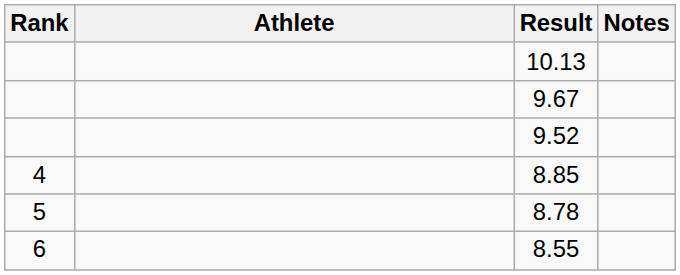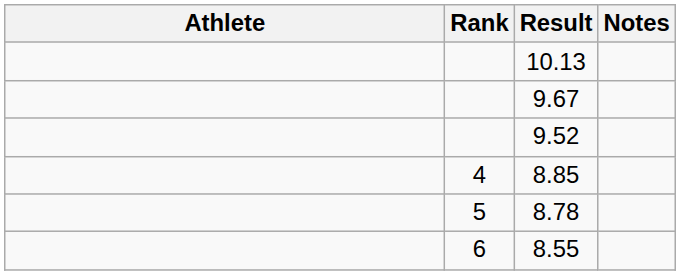 <table class="wikitable" style="text-align:center">
 <tr>
+<th Style="width:18em">Athlete</th>
 <th>Rank</th>
-<th Style="width:18em">Athlete</th>
 <th>Result</th>
 <th>Notes</th>
 </tr>
 <tr>
+<td style="text-align:left"></td>
 <td></td>
-<td style="text-align:left"></td>
 <td>10.13</td>
 <td></td>
 </tr>
 <tr>
+<td style="text-align:left"></td>
 <td></td>
-<td style="text-align:left"></td>
 <td>9.67</td>
 <td></td>
 </tr>
 <tr>
+<td style="text-align:left"></td>
 <td></td>
-<td style="text-align:left"></td>
 <td>9.52</td>
 <td></td>
 </tr>
 <tr>
+<td style="text-align:left"></td>
 <td>4</td>
-<td style="text-align:left"></td>
 <td>8.85</td>
 <td></td>
 </tr>
 <tr>
+<td style="text-align:left"></td>
 <td>5</td>
-<td style="text-align:left"></td>
 <td>8.78</td>
 <td></td>
 </tr>
 <tr>
+<td style="text-align:left"></td>
 <td>6</td>
-<td style="text-align:left"></td>
 <td>8.55</td>
 <td></td>
 </tr>
 </table>
